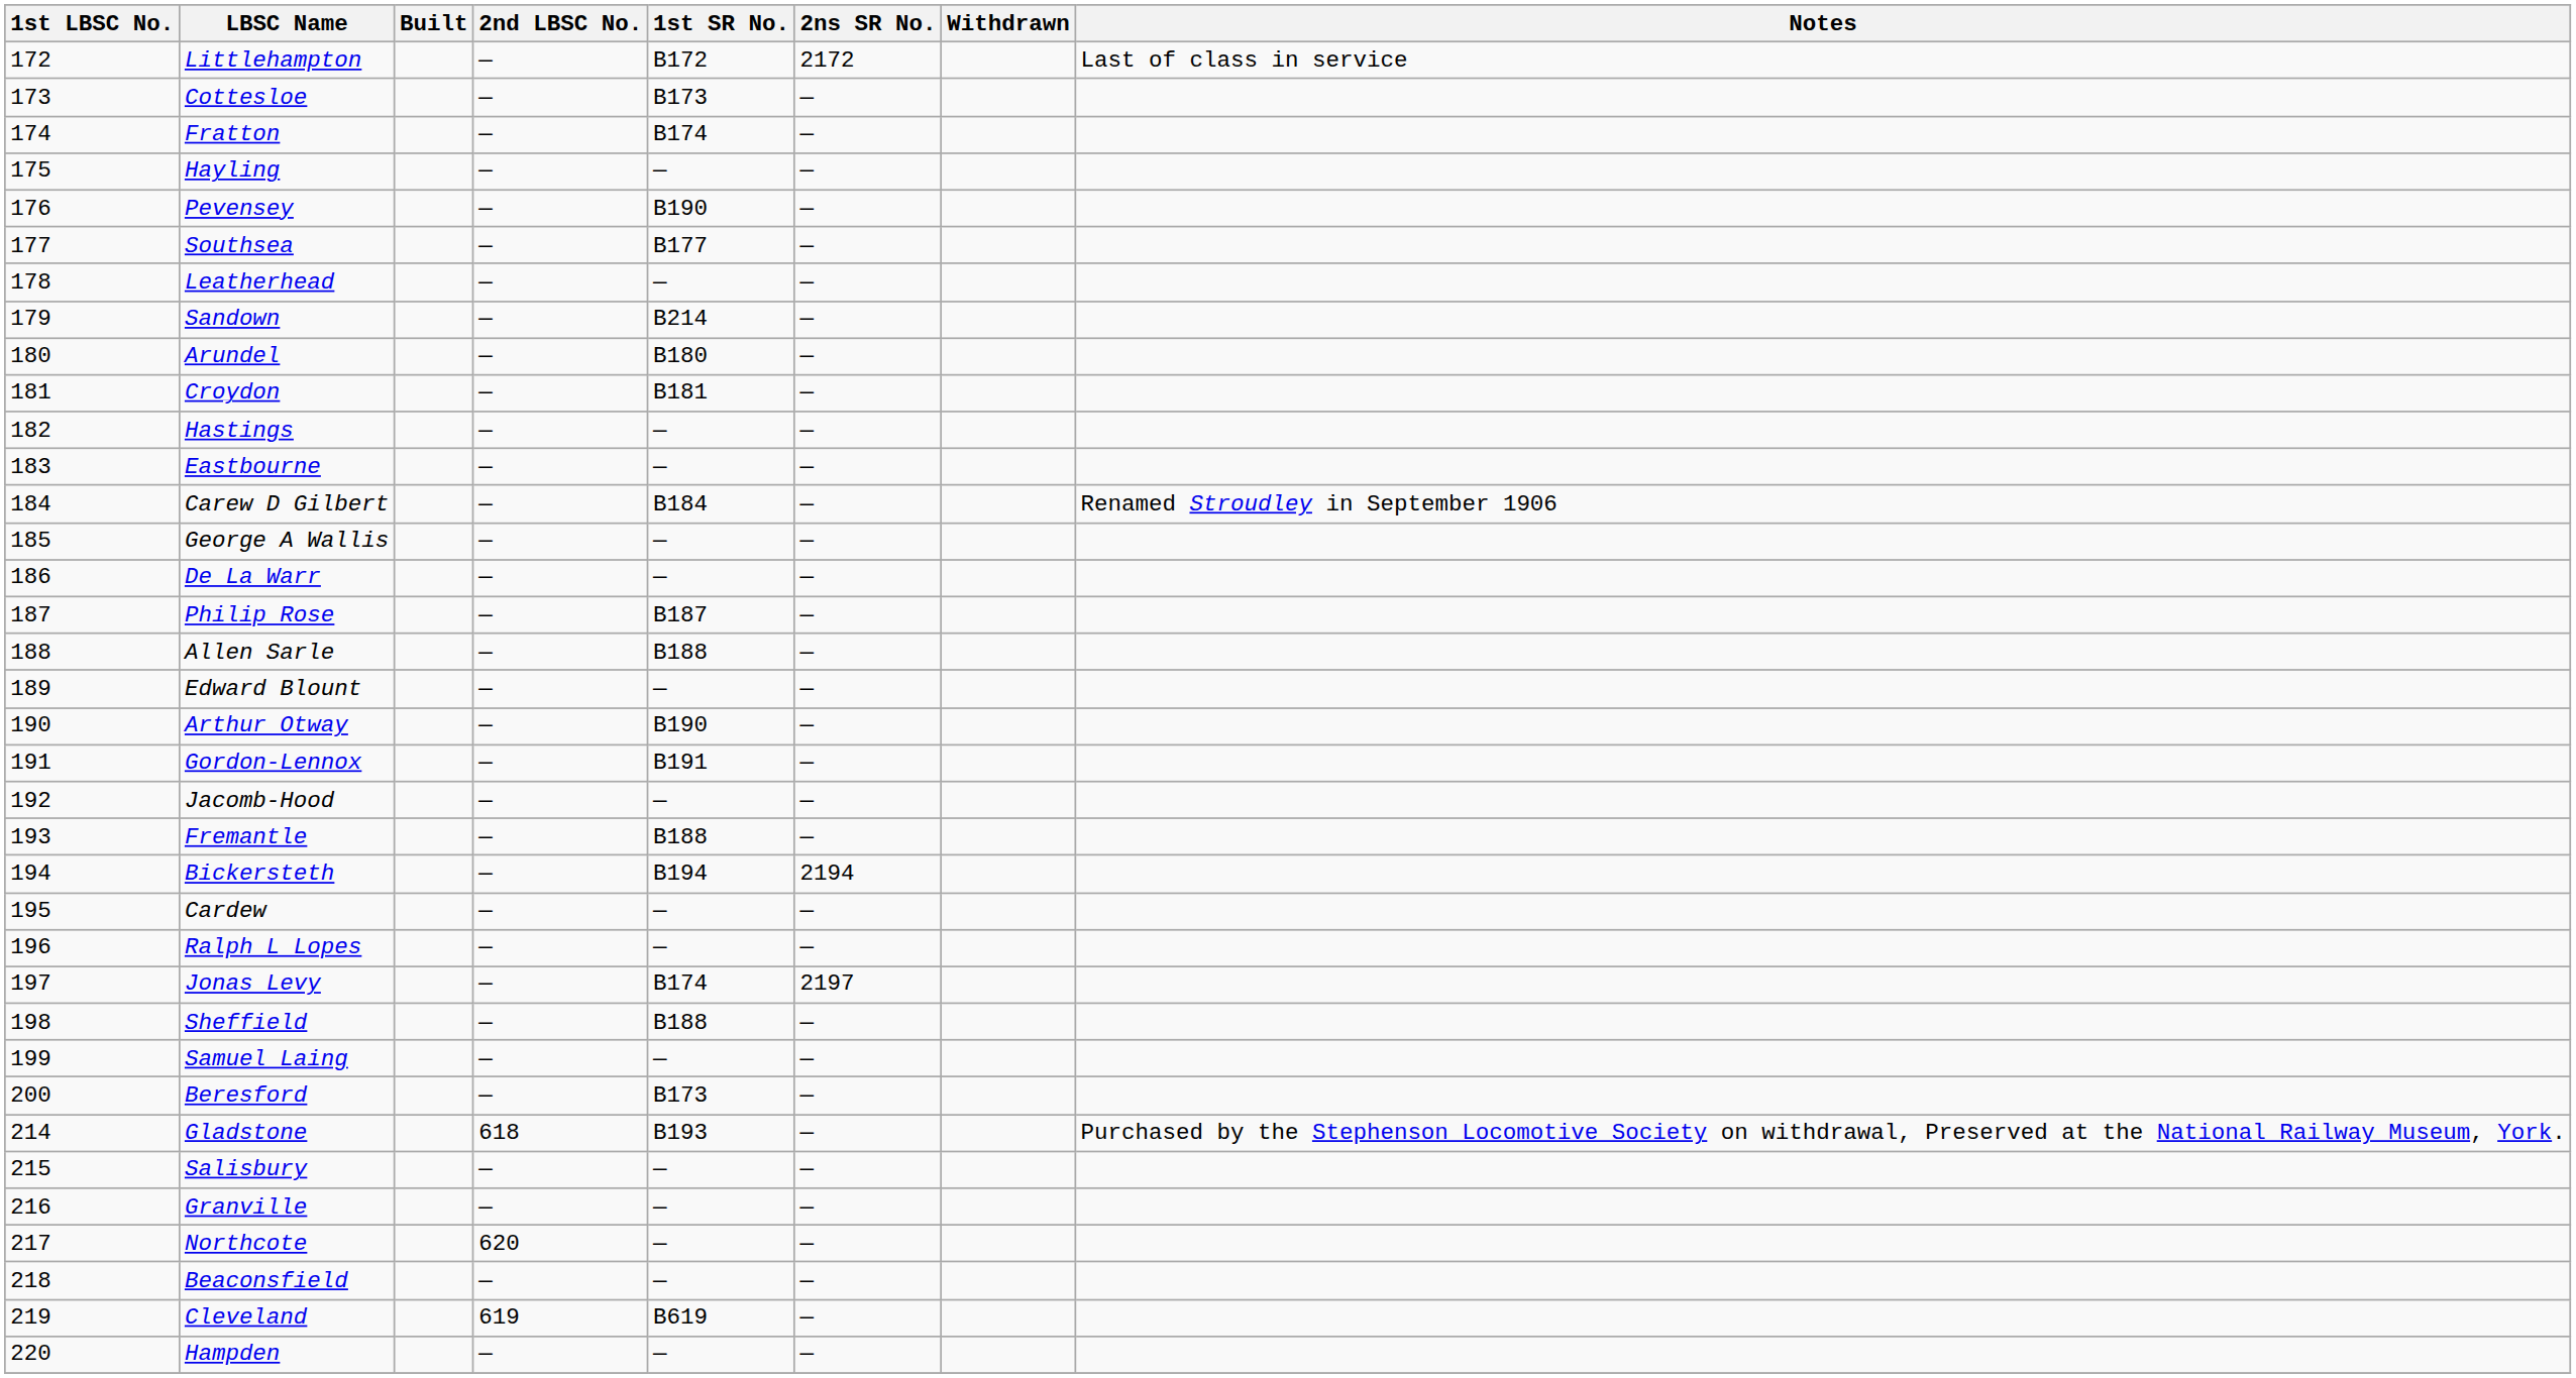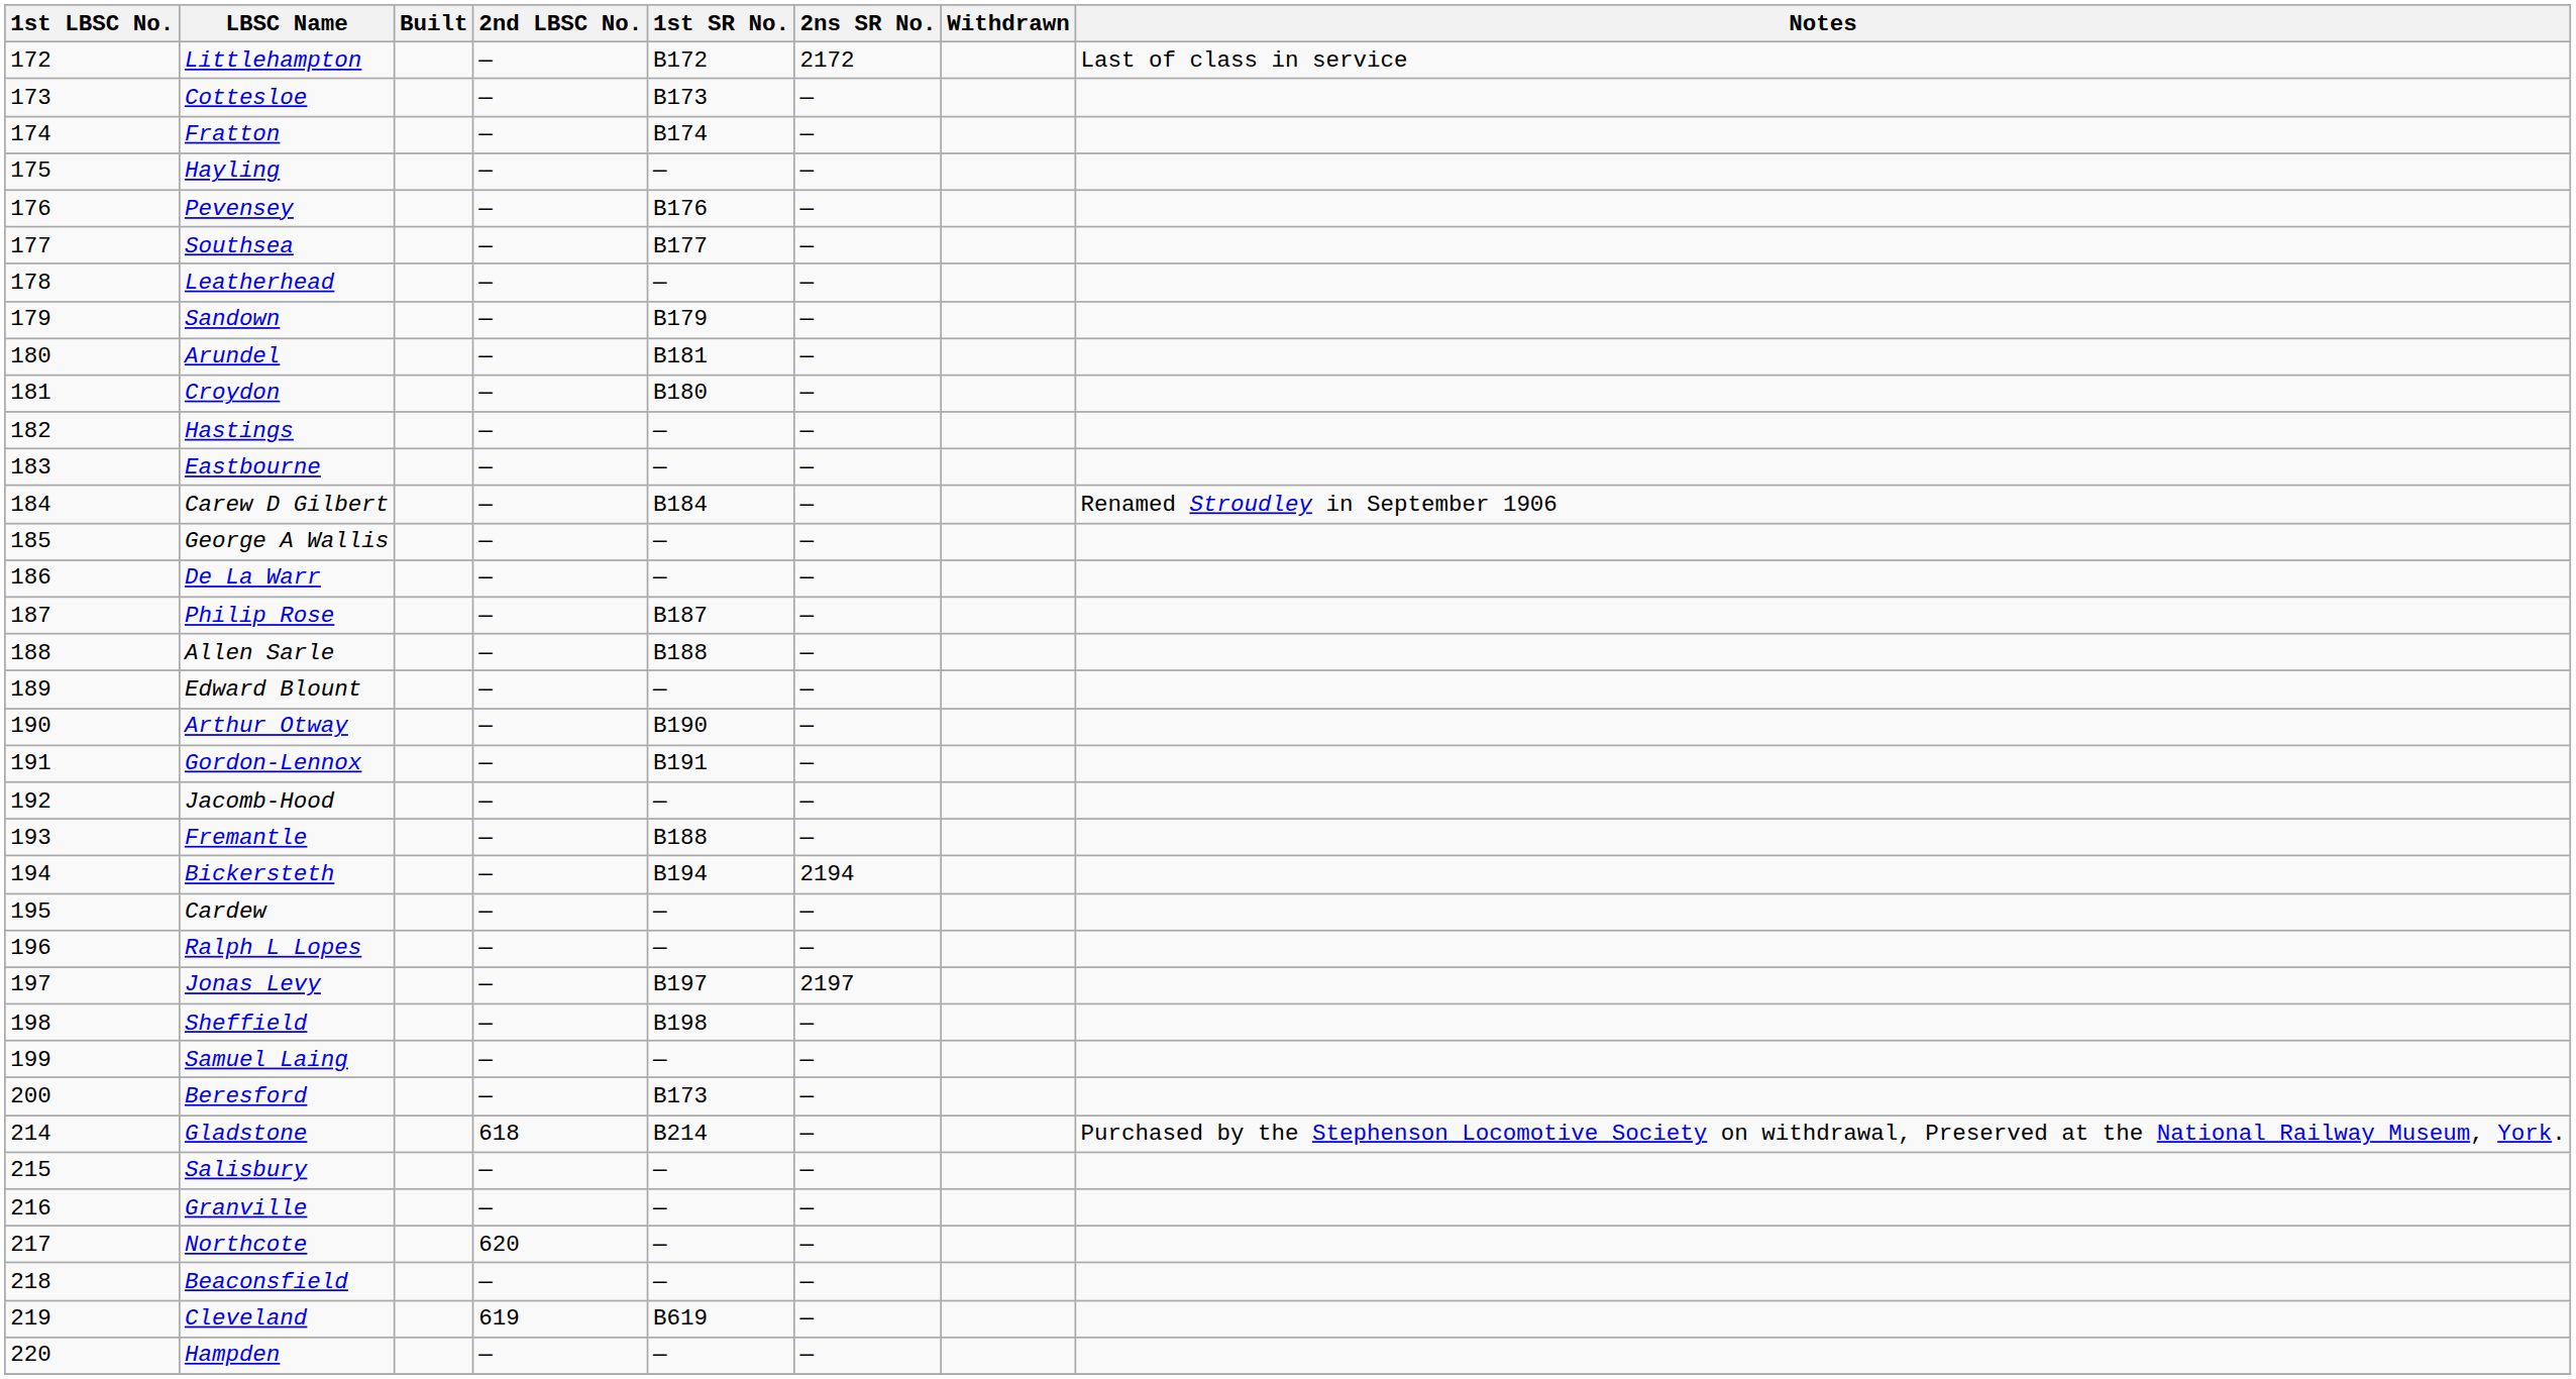 <table class="wikitable sortable">
 <tr>
 <th>1st LBSC No.</th>
 <th>LBSC Name</th>
 <th>Built</th>
 <th>2nd LBSC No.</th>
 <th>1st SR No.</th>
 <th>2ns SR No.</th>
 <th>Withdrawn</th>
 <th>Notes</th>
 </tr>
 <tr>
 <td>172</td>
 <td><em><a href='#'>Littlehampton</a></em></td>
 <td></td>
 <td>—</td>
 <td>B172</td>
 <td>2172</td>
 <td></td>
 <td>Last of class in service</td>
 </tr>
 <tr>
 <td>173</td>
 <td><em><a href='#'>Cottesloe</a></em></td>
 <td></td>
 <td>—</td>
 <td>B173</td>
 <td>—</td>
 <td></td>
 <td></td>
 </tr>
 <tr>
 <td>174</td>
 <td><em><a href='#'>Fratton</a></em></td>
 <td></td>
 <td>—</td>
 <td>B174</td>
 <td>—</td>
 <td></td>
 <td></td>
 </tr>
 <tr>
 <td>175</td>
 <td><em><a href='#'>Hayling</a></em></td>
 <td></td>
 <td>—</td>
 <td>—</td>
 <td>—</td>
 <td></td>
 <td></td>
 </tr>
 <tr>
 <td>176</td>
 <td><em><a href='#'>Pevensey</a></em></td>
 <td></td>
 <td>—</td>
-<td>B190</td>
+<td>B176</td>
 <td>—</td>
 <td></td>
 <td></td>
 </tr>
 <tr>
 <td>177</td>
 <td><em><a href='#'>Southsea</a></em></td>
 <td></td>
 <td>—</td>
 <td>B177</td>
 <td>—</td>
 <td></td>
 <td></td>
 </tr>
 <tr>
 <td>178</td>
 <td><em><a href='#'>Leatherhead</a></em></td>
 <td></td>
 <td>—</td>
 <td>—</td>
 <td>—</td>
 <td></td>
 <td></td>
 </tr>
 <tr>
 <td>179</td>
 <td><em><a href='#'>Sandown</a></em></td>
 <td></td>
 <td>—</td>
-<td>B214</td>
+<td>B179</td>
 <td>—</td>
 <td></td>
 <td></td>
 </tr>
 <tr>
 <td>180</td>
 <td><em><a href='#'>Arundel</a></em></td>
 <td></td>
 <td>—</td>
-<td>B180</td>
+<td>B181</td>
 <td>—</td>
 <td></td>
 <td></td>
 </tr>
 <tr>
 <td>181</td>
 <td><em><a href='#'>Croydon</a></em></td>
 <td></td>
 <td>—</td>
-<td>B181</td>
+<td>B180</td>
 <td>—</td>
 <td></td>
 <td></td>
 </tr>
 <tr>
 <td>182</td>
 <td><em><a href='#'>Hastings</a></em></td>
 <td></td>
 <td>—</td>
 <td>—</td>
 <td>—</td>
 <td></td>
 <td></td>
 </tr>
 <tr>
 <td>183</td>
 <td><em><a href='#'>Eastbourne</a></em></td>
 <td></td>
 <td>—</td>
 <td>—</td>
 <td>—</td>
 <td></td>
 <td></td>
 </tr>
 <tr>
 <td>184</td>
 <td><em>Carew D Gilbert</em></td>
 <td></td>
 <td>—</td>
 <td>B184</td>
 <td>—</td>
 <td></td>
 <td>Renamed <em><a href='#'>Stroudley</a></em> in September 1906</td>
 </tr>
 <tr>
 <td>185</td>
 <td><em>George A Wallis</em></td>
 <td></td>
 <td>—</td>
 <td>—</td>
 <td>—</td>
 <td></td>
 <td></td>
 </tr>
 <tr>
 <td>186</td>
 <td><em><a href='#'>De La Warr</a></em></td>
 <td></td>
 <td>—</td>
 <td>—</td>
 <td>—</td>
 <td></td>
 <td></td>
 </tr>
 <tr>
 <td>187</td>
 <td><em><a href='#'>Philip Rose</a></em></td>
 <td></td>
 <td>—</td>
 <td>B187</td>
 <td>—</td>
 <td></td>
 <td></td>
 </tr>
 <tr>
 <td>188</td>
 <td><em>Allen Sarle</em></td>
 <td></td>
 <td>—</td>
 <td>B188</td>
 <td>—</td>
 <td></td>
 <td></td>
 </tr>
 <tr>
 <td>189</td>
 <td><em>Edward Blount</em></td>
 <td></td>
 <td>—</td>
 <td>—</td>
 <td>—</td>
 <td></td>
 <td></td>
 </tr>
 <tr>
 <td>190</td>
 <td><em><a href='#'>Arthur Otway</a></em></td>
 <td></td>
 <td>—</td>
 <td>B190</td>
 <td>—</td>
 <td></td>
 <td></td>
 </tr>
 <tr>
 <td>191</td>
 <td><em><a href='#'>Gordon-Lennox</a></em></td>
 <td></td>
 <td>—</td>
 <td>B191</td>
 <td>—</td>
 <td></td>
 <td></td>
 </tr>
 <tr>
 <td>192</td>
 <td><em>Jacomb-Hood</em></td>
 <td></td>
 <td>—</td>
 <td>—</td>
 <td>—</td>
 <td></td>
 <td></td>
 </tr>
 <tr>
 <td>193</td>
 <td><em><a href='#'>Fremantle</a></em></td>
 <td></td>
 <td>—</td>
 <td>B188</td>
 <td>—</td>
 <td></td>
 <td></td>
 </tr>
 <tr>
 <td>194</td>
 <td><em><a href='#'>Bickersteth</a></em></td>
 <td></td>
 <td>—</td>
 <td>B194</td>
 <td>2194</td>
 <td></td>
 <td></td>
 </tr>
 <tr>
 <td>195</td>
 <td><em>Cardew</em></td>
 <td></td>
 <td>—</td>
 <td>—</td>
 <td>—</td>
 <td></td>
 <td></td>
 </tr>
 <tr>
 <td>196</td>
 <td><em><a href='#'>Ralph L Lopes</a></em></td>
 <td></td>
 <td>—</td>
 <td>—</td>
 <td>—</td>
 <td></td>
 <td></td>
 </tr>
 <tr>
 <td>197</td>
 <td><em><a href='#'>Jonas Levy</a></em></td>
 <td></td>
 <td>—</td>
-<td>B174</td>
+<td>B197</td>
 <td>2197</td>
 <td></td>
 <td></td>
 </tr>
 <tr>
 <td>198</td>
 <td><em><a href='#'>Sheffield</a></em></td>
 <td></td>
 <td>—</td>
-<td>B188</td>
+<td>B198</td>
 <td>—</td>
 <td></td>
 <td></td>
 </tr>
 <tr>
 <td>199</td>
 <td><em><a href='#'>Samuel Laing</a></em></td>
 <td></td>
 <td>—</td>
 <td>—</td>
 <td>—</td>
 <td></td>
 <td></td>
 </tr>
 <tr>
 <td>200</td>
 <td><em><a href='#'>Beresford</a></em></td>
 <td></td>
 <td>—</td>
 <td>B173</td>
 <td>—</td>
 <td></td>
 <td></td>
 </tr>
 <tr>
 <td>214</td>
 <td><em><a href='#'>Gladstone</a></em></td>
 <td></td>
 <td>618</td>
-<td>B193</td>
+<td>B214</td>
 <td>—</td>
 <td></td>
 <td>Purchased by the <a href='#'>Stephenson Locomotive Society</a> on withdrawal, Preserved at the <a href='#'>National Railway Museum</a>, <a href='#'>York</a>.</td>
 </tr>
 <tr>
 <td>215</td>
 <td><em><a href='#'>Salisbury</a></em></td>
 <td></td>
 <td>—</td>
 <td>—</td>
 <td>—</td>
 <td></td>
 <td></td>
 </tr>
 <tr>
 <td>216</td>
 <td><em><a href='#'>Granville</a></em></td>
 <td></td>
 <td>—</td>
 <td>—</td>
 <td>—</td>
 <td></td>
 <td></td>
 </tr>
 <tr>
 <td>217</td>
 <td><em><a href='#'>Northcote</a></em></td>
 <td></td>
 <td>620</td>
 <td>—</td>
 <td>—</td>
 <td></td>
 <td></td>
 </tr>
 <tr>
 <td>218</td>
 <td><em><a href='#'>Beaconsfield</a></em></td>
 <td></td>
 <td>—</td>
 <td>—</td>
 <td>—</td>
 <td></td>
 <td></td>
 </tr>
 <tr>
 <td>219</td>
 <td><em><a href='#'>Cleveland</a></em></td>
 <td></td>
 <td>619</td>
 <td>B619</td>
 <td>—</td>
 <td></td>
 <td></td>
 </tr>
 <tr>
 <td>220</td>
 <td><em><a href='#'>Hampden</a></em></td>
 <td></td>
 <td>—</td>
 <td>—</td>
 <td>—</td>
 <td></td>
 <td></td>
 </tr>
 <tr>
 </tr>
 </table>
